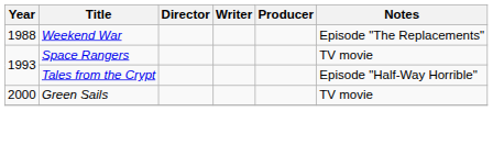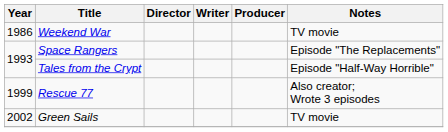 <table class="wikitable">
 <tr>
 <th>Year</th>
 <th>Title</th>
 <th>Director</th>
 <th>Writer</th>
 <th>Producer</th>
 <th>Notes</th>
 </tr>
 <tr>
-<td>1988</td>
+<td>1986</td>
 <td><em><a href='#'>Weekend War</a></em></td>
 <td></td>
 <td></td>
 <td></td>
-<td>Episode "The Replacements"</td>
+<td>TV movie</td>
 </tr>
 <tr>
 <td rowspan="2">1993</td>
 <td><a href='#'><em>Space Rangers</em></a></td>
 <td></td>
 <td></td>
 <td></td>
-<td>TV movie</td>
+<td>Episode "The Replacements"</td>
 </tr>
 <tr>
 <td><em><a href='#'>Tales from the Crypt</a></em></td>
 <td></td>
 <td></td>
 <td></td>
 <td>Episode "Half-Way Horrible"</td>
 </tr>
 <tr>
-<td>2000</td>
+<td>1999</td>
+<td><em><a href='#'>Rescue 77</a></em></td>
+<td></td>
+<td></td>
+<td></td>
+<td>Also creator;<br>Wrote 3 episodes</td>
+</tr>
+<tr>
+<td>2002</td>
 <td><em>Green Sails</em></td>
 <td></td>
 <td></td>
 <td></td>
 <td>TV movie</td>
 </tr>
 <tr>
 </tr>
 </table>
